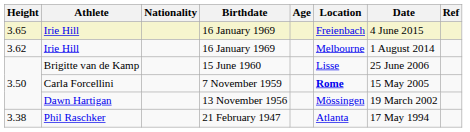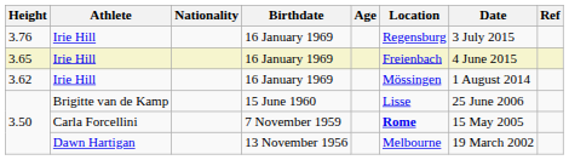 <table class="wikitable">
 <tr>
 <th>Height</th>
 <th>Athlete</th>
 <th>Nationality</th>
 <th>Birthdate</th>
 <th>Age</th>
 <th>Location</th>
 <th>Date</th>
 <th>Ref</th>
+</tr>
+<tr>
+<td>3.76</td>
+<td><a href='#'>Irie Hill</a></td>
+<td></td>
+<td>16 January 1969</td>
+<td></td>
+<td><a href='#'>Regensburg</a></td>
+<td>3 July 2015</td>
+<td></td>
 </tr>
 <tr bgcolor=#f6F5CE>
 <td>3.65</td>
 <td><a href='#'>Irie Hill</a></td>
 <td></td>
 <td>16 January 1969</td>
 <td></td>
 <td><a href='#'>Freienbach</a></td>
 <td>4 June 2015</td>
 <td></td>
 </tr>
 <tr>
 <td>3.62</td>
 <td><a href='#'>Irie Hill</a></td>
 <td></td>
 <td>16 January 1969</td>
 <td></td>
-<td><a href='#'>Melbourne</a></td>
+<td><a href='#'>Mössingen</a></td>
 <td>1 August 2014</td>
 <td></td>
 </tr>
 <tr>
 <td rowspan=3>3.50</td>
 <td>Brigitte van de Kamp</td>
 <td></td>
 <td>15 June 1960</td>
 <td></td>
 <td><a href='#'>Lisse</a></td>
 <td>25 June 2006</td>
 <td></td>
 </tr>
 <tr>
 <td>Carla Forcellini</td>
 <td></td>
 <td>7 November 1959</td>
 <td></td>
 <td><strong><a href='#'>Rome</a></strong></td>
 <td>15 May 2005</td>
 </tr>
 <tr>
 <td><a href='#'>Dawn Hartigan</a></td>
 <td></td>
 <td>13 November 1956</td>
 <td></td>
-<td><a href='#'>Mössingen</a></td>
+<td><a href='#'>Melbourne</a></td>
 <td>19 March 2002</td>
 <td></td>
 </tr>
-<tr>
-<td>3.38</td>
-<td><a href='#'>Phil Raschker</a></td>
-<td></td>
-<td>21 February 1947</td>
-<td></td>
-<td><a href='#'>Atlanta</a></td>
-<td>17 May 1994</td>
-<td></td>
-</tr>
 </table>
